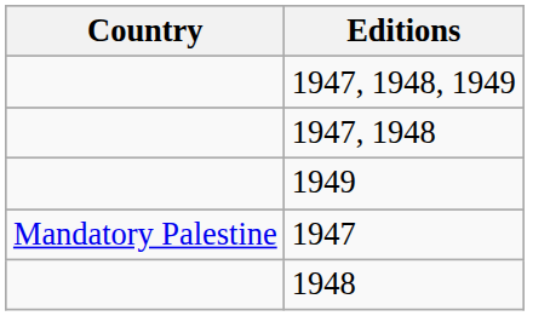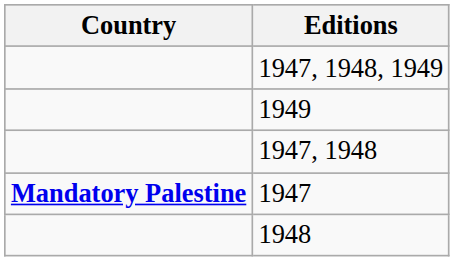 <table class="wikitable">
 <tr>
 <th>Country</th>
 <th>Editions</th>
 </tr>
 <tr>
 <td></td>
 <td>1947, 1948, 1949</td>
 </tr>
 <tr>
 <td></td>
+<td>1949</td>
+</tr>
+<tr>
+<td></td>
 <td>1947, 1948</td>
 </tr>
 <tr>
-<td></td>
-<td>1949</td>
-</tr>
-<tr>
-<td> <a href='#'>Mandatory Palestine</a></td>
+<td><strong> <a href='#'>Mandatory Palestine</a></strong></td>
 <td>1947</td>
 </tr>
 <tr>
 <td></td>
 <td>1948</td>
 </tr>
 </table>
